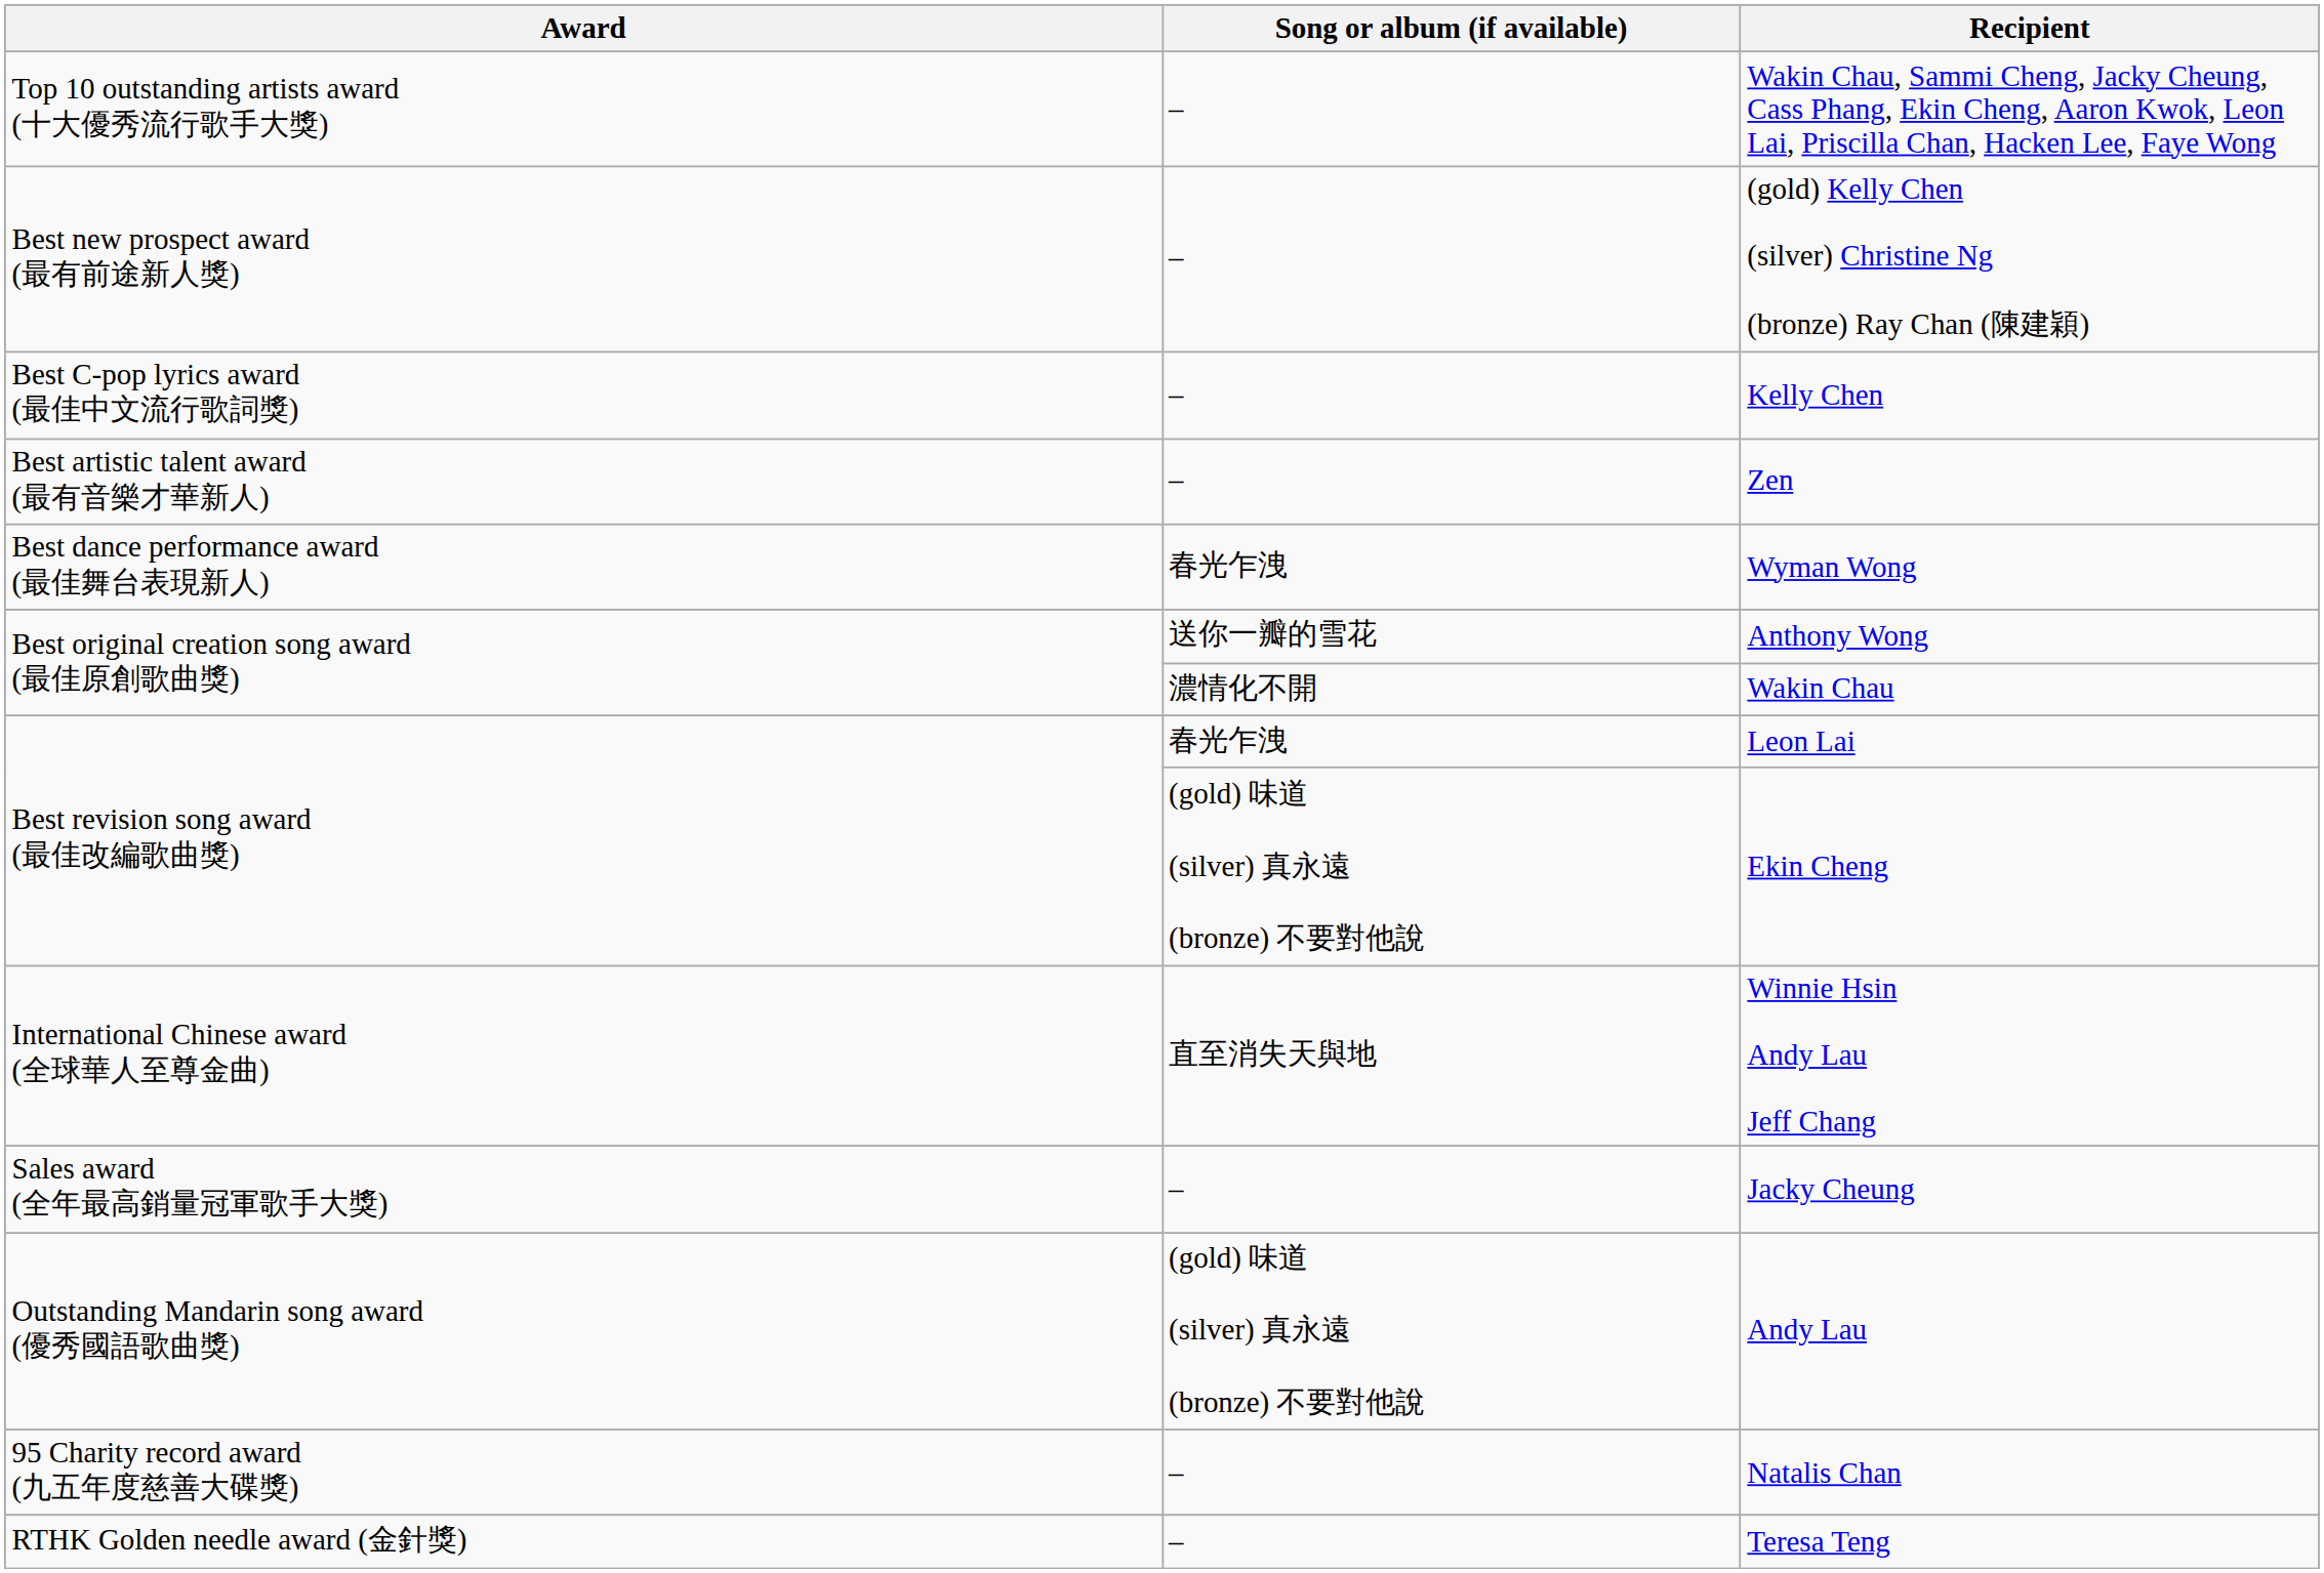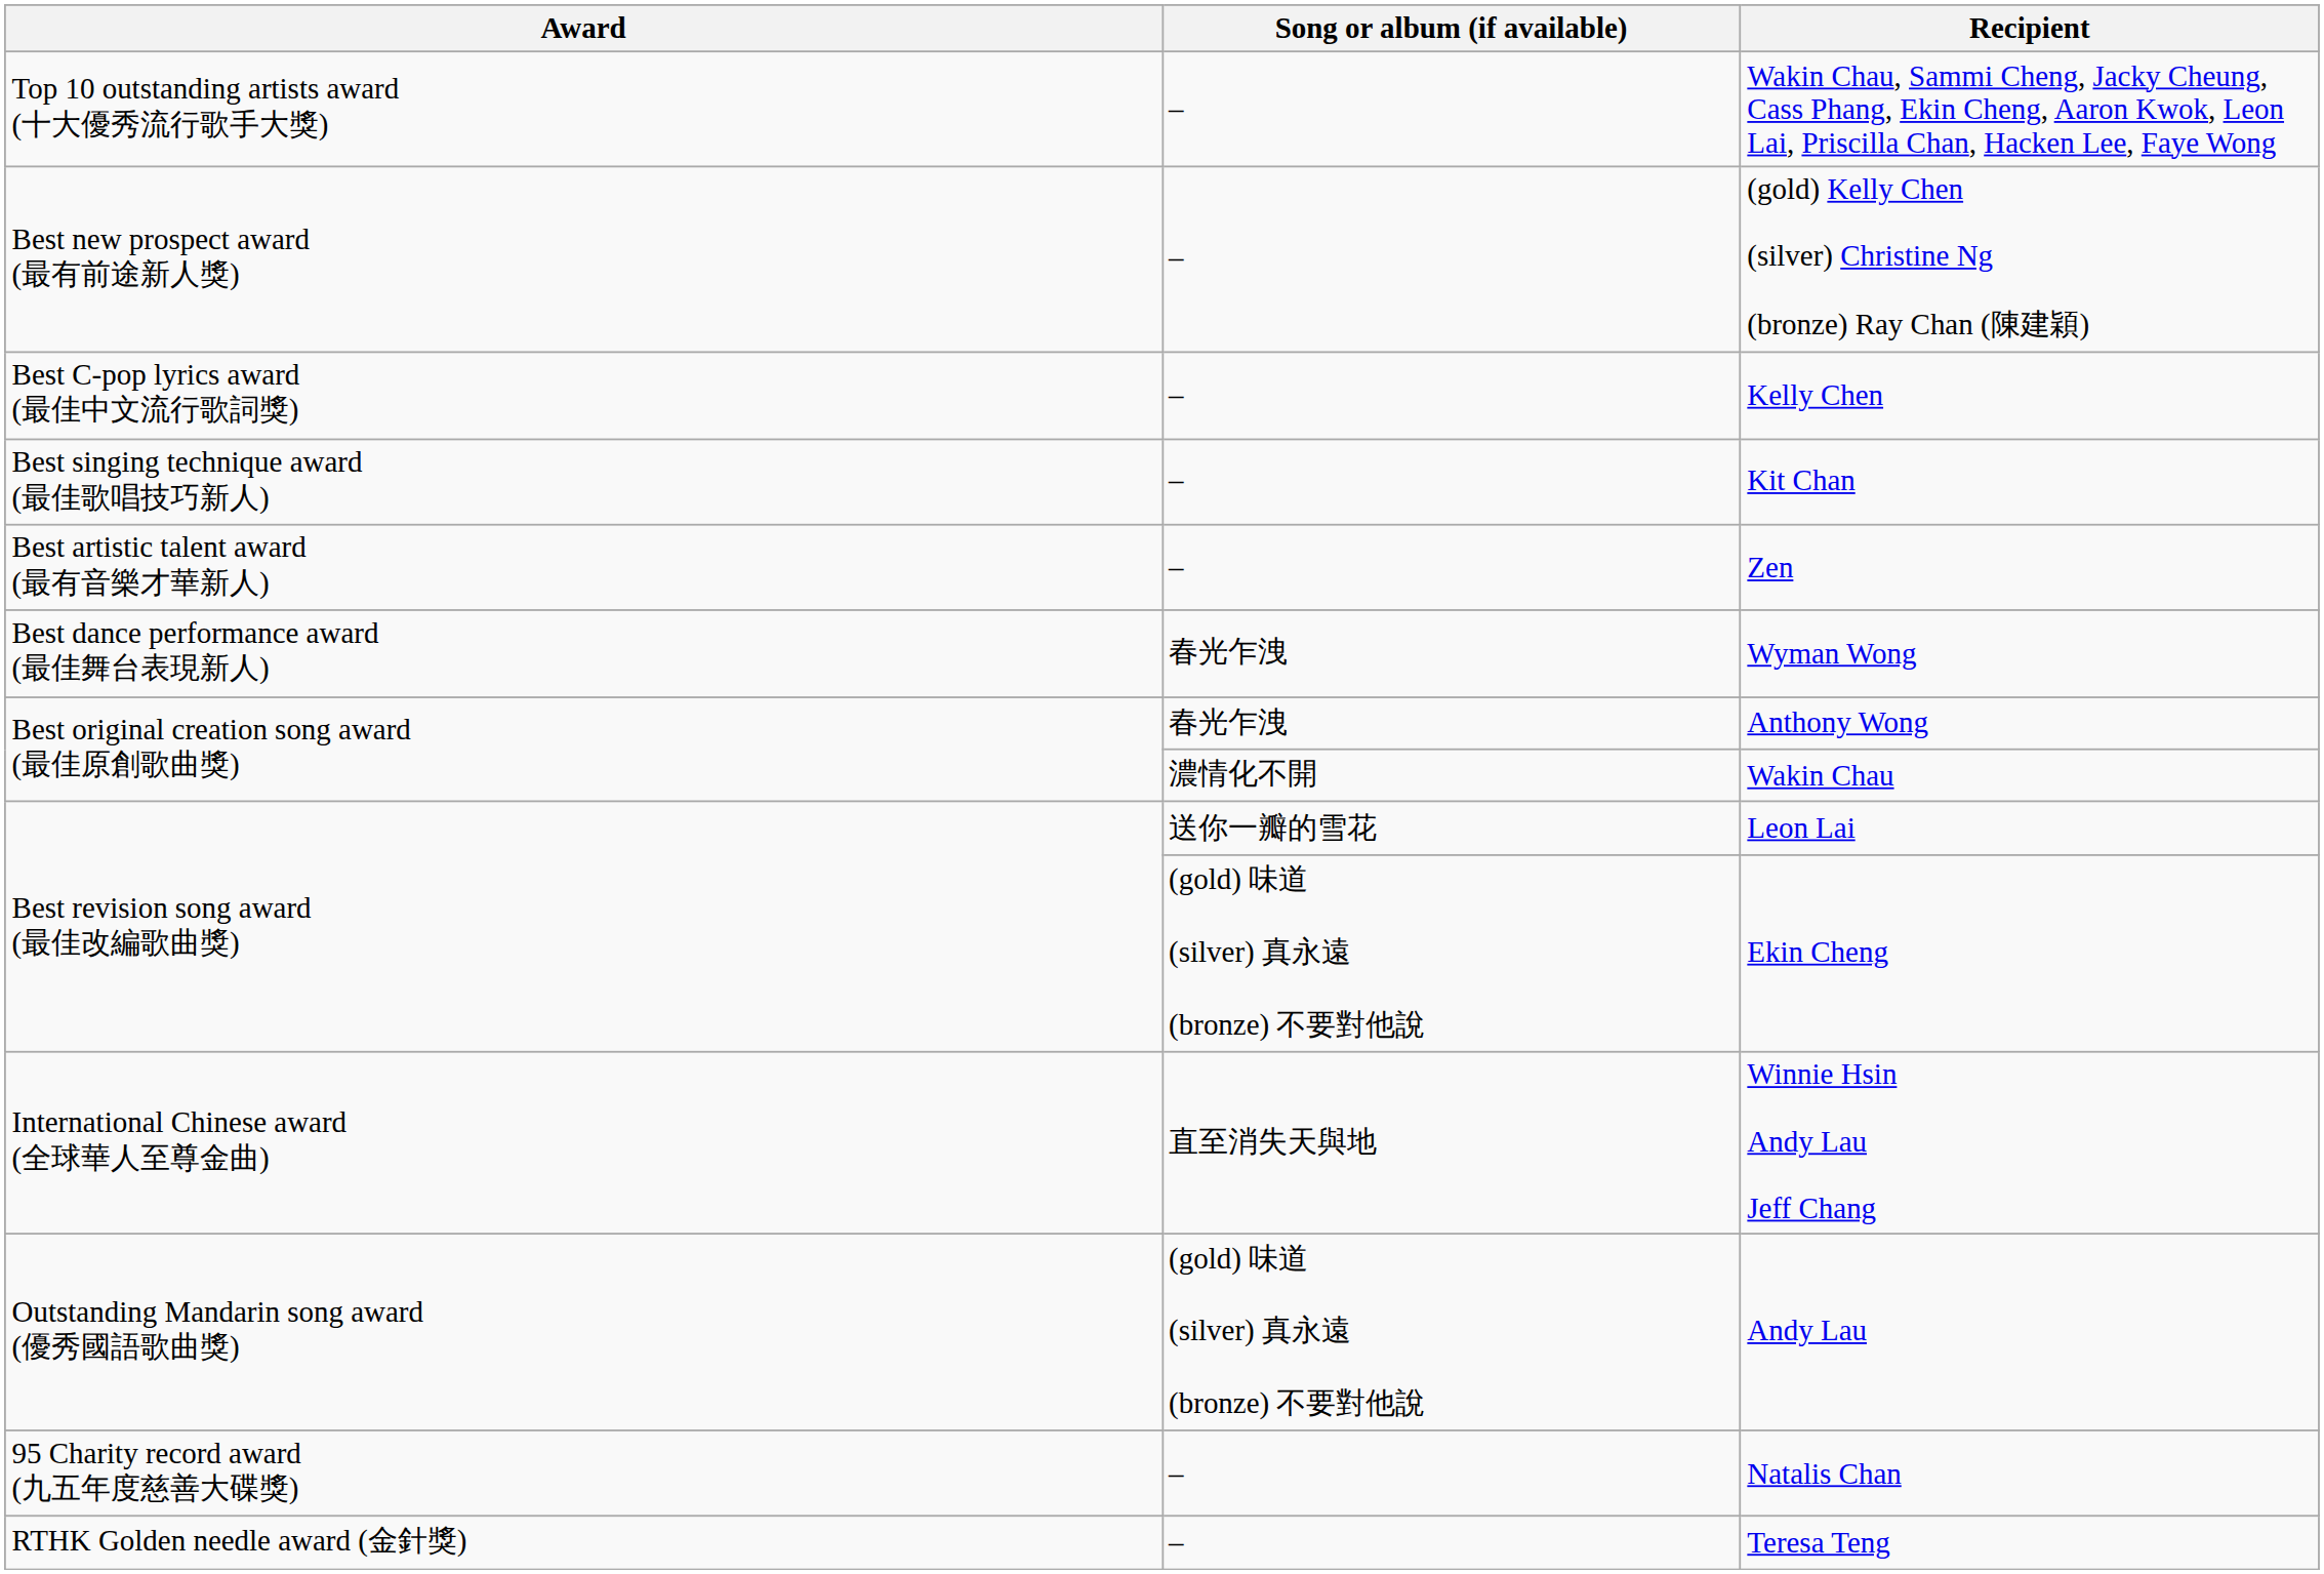 <table class="wikitable">
 <tr>
 <th width=40%>Award</th>
 <th width=20%>Song or album (if available)</th>
 <th width=20%>Recipient</th>
 </tr>
 <tr>
 <td>Top 10 outstanding artists award<br>(十大優秀流行歌手大獎)</td>
 <td>–</td>
 <td><a href='#'>Wakin Chau</a>, <a href='#'>Sammi Cheng</a>, <a href='#'>Jacky Cheung</a>, <a href='#'>Cass Phang</a>, <a href='#'>Ekin Cheng</a>, <a href='#'>Aaron Kwok</a>, <a href='#'>Leon Lai</a>, <a href='#'>Priscilla Chan</a>, <a href='#'>Hacken Lee</a>, <a href='#'>Faye Wong</a></td>
 </tr>
 <tr>
 <td>Best new prospect award<br>(最有前途新人獎)</td>
 <td>–</td>
 <td>(gold) <a href='#'>Kelly Chen</a><br><br>(silver) <a href='#'>Christine Ng</a> <br><br>(bronze) Ray Chan (陳建穎)</td>
 </tr>
 <tr>
 <td>Best C-pop lyrics award<br>(最佳中文流行歌詞獎)</td>
 <td>–</td>
 <td><a href='#'>Kelly Chen</a></td>
 </tr>
 <tr>
+<td>Best singing technique award<br>(最佳歌唱技巧新人)</td>
+<td>–</td>
+<td><a href='#'>Kit Chan</a></td>
+</tr>
+<tr>
 <td>Best artistic talent award<br>(最有音樂才華新人)</td>
 <td>–</td>
 <td><a href='#'>Zen</a></td>
 </tr>
 <tr>
 <td>Best dance performance award<br>(最佳舞台表現新人)</td>
 <td>春光乍洩</td>
 <td><a href='#'>Wyman Wong</a></td>
 </tr>
 <tr>
 <td rowspan=2>Best original creation song award<br>(最佳原創歌曲獎)</td>
-<td>送你一瓣的雪花</td>
+<td>春光乍洩</td>
 <td><a href='#'>Anthony Wong</a></td>
 </tr>
 <tr>
 <td>濃情化不開</td>
 <td><a href='#'>Wakin Chau</a></td>
 </tr>
 <tr>
 <td rowspan=2>Best revision song award<br>(最佳改編歌曲獎)</td>
-<td>春光乍洩</td>
+<td>送你一瓣的雪花</td>
 <td><a href='#'>Leon Lai</a></td>
 </tr>
 <tr>
 <td>(gold) 味道<br><br>(silver) 真永遠<br><br>(bronze) 不要對他說</td>
 <td><a href='#'>Ekin Cheng</a></td>
 </tr>
 <tr>
 <td>International Chinese award<br>(全球華人至尊金曲)</td>
 <td>直至消失天與地</td>
 <td><a href='#'>Winnie Hsin</a><br><br><a href='#'>Andy Lau</a><br><br><a href='#'>Jeff Chang</a></td>
-</tr>
-<tr>
-<td>Sales award<br>(全年最高銷量冠軍歌手大獎)</td>
-<td>–</td>
-<td><a href='#'>Jacky Cheung</a></td>
 </tr>
 <tr>
 <td>Outstanding Mandarin song award<br>(優秀國語歌曲獎)</td>
 <td>(gold) 味道<br><br>(silver) 真永遠<br><br>(bronze) 不要對他說</td>
 <td><a href='#'>Andy Lau</a></td>
 </tr>
 <tr>
 <td>95 Charity record award<br>(九五年度慈善大碟獎)</td>
 <td>–</td>
 <td><a href='#'>Natalis Chan</a></td>
 </tr>
 <tr>
 <td>RTHK Golden needle award (金針獎)</td>
 <td>–</td>
 <td><a href='#'>Teresa Teng</a></td>
 </tr>
 <tr>
 </tr>
 </table>
